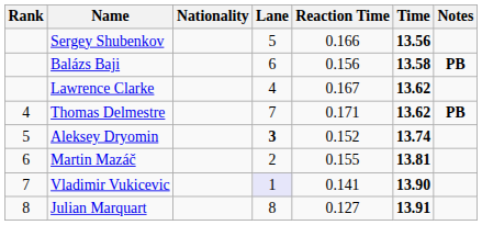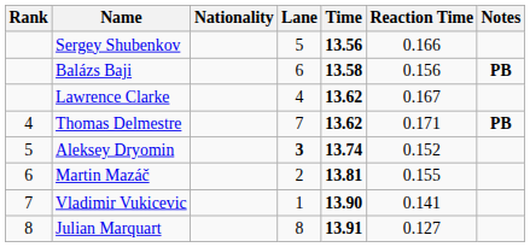 <table class="wikitable sortable" style="text-align:center">
 <tr>
 <th>Rank</th>
 <th>Name</th>
 <th>Nationality</th>
 <th>Lane</th>
+<th>Time</th>
 <th>Reaction Time</th>
-<th>Time</th>
 <th>Notes</th>
 </tr>
 <tr>
 <td></td>
 <td align=left><a href='#'>Sergey Shubenkov</a></td>
 <td align=left></td>
 <td>5</td>
+<td><strong>13.56</strong></td>
 <td>0.166</td>
-<td><strong>13.56</strong></td>
 <td></td>
 </tr>
 <tr>
 <td></td>
 <td align=left><a href='#'>Balázs Baji</a></td>
 <td align=left></td>
 <td>6</td>
+<td><strong>13.58</strong></td>
 <td>0.156</td>
-<td><strong>13.58</strong></td>
 <td><strong>PB</strong></td>
 </tr>
 <tr>
 <td></td>
 <td align=left><a href='#'>Lawrence Clarke</a></td>
 <td align=left></td>
 <td>4</td>
+<td><strong>13.62</strong></td>
 <td>0.167</td>
-<td><strong>13.62</strong></td>
 <td></td>
 </tr>
 <tr>
 <td>4</td>
 <td align=left><a href='#'>Thomas Delmestre</a></td>
 <td align=left></td>
 <td>7</td>
+<td><strong>13.62</strong></td>
 <td>0.171</td>
-<td><strong>13.62</strong></td>
 <td><strong>PB</strong></td>
 </tr>
 <tr>
 <td>5</td>
 <td align=left><a href='#'>Aleksey Dryomin</a></td>
 <td align=left></td>
 <td><strong>3</strong></td>
+<td><strong>13.74</strong></td>
 <td>0.152</td>
-<td><strong>13.74</strong></td>
 <td></td>
 </tr>
 <tr>
 <td>6</td>
 <td align=left><a href='#'>Martin Mazáč</a></td>
 <td align=left></td>
 <td>2</td>
+<td><strong>13.81</strong></td>
 <td>0.155</td>
-<td><strong>13.81</strong></td>
 <td></td>
 </tr>
 <tr>
 <td>7</td>
 <td align=left><a href='#'>Vladimir Vukicevic</a></td>
 <td align=left></td>
-<td style="background: lavender;">1</td>
+<td>1</td>
+<td><strong>13.90</strong></td>
 <td>0.141</td>
-<td><strong>13.90</strong></td>
 <td></td>
 </tr>
 <tr>
 <td>8</td>
 <td align=left><a href='#'>Julian Marquart</a></td>
 <td align=left></td>
 <td>8</td>
+<td><strong>13.91</strong></td>
 <td>0.127</td>
-<td><strong>13.91</strong></td>
 <td></td>
 </tr>
 </table>
